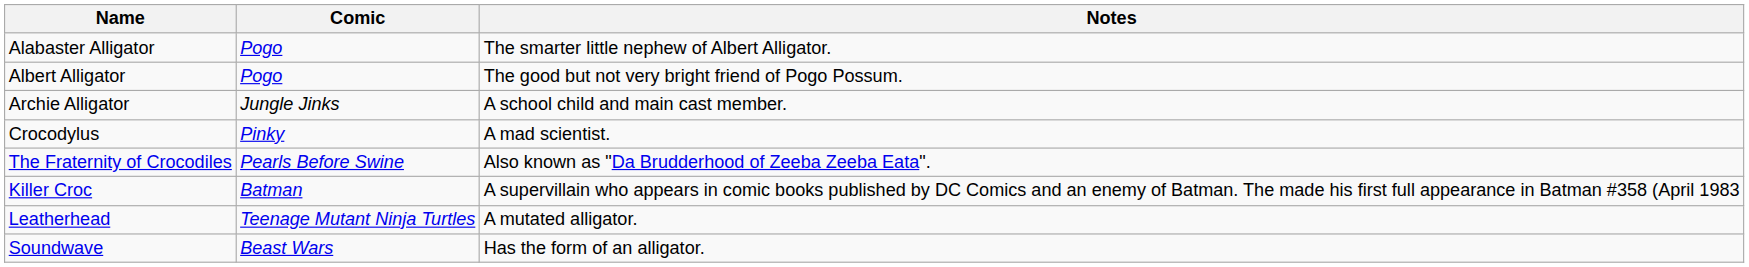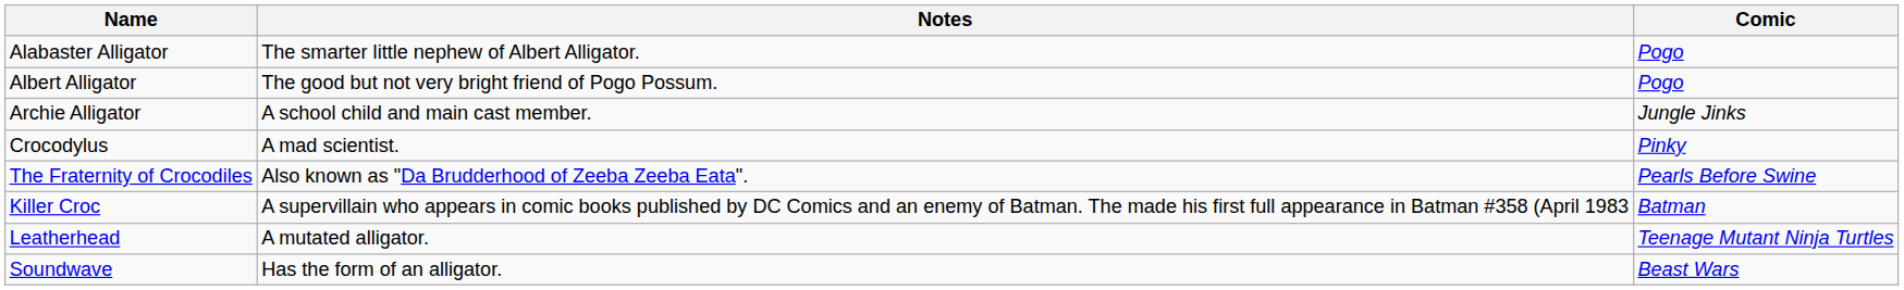 <table class="wikitable sortable">
 <tr>
 <th>Name</th>
+<th>Notes</th>
 <th>Comic</th>
-<th>Notes</th>
 </tr>
 <tr>
 <td>Alabaster Alligator</td>
+<td>The smarter little nephew of Albert Alligator.</td>
 <td><em><a href='#'>Pogo</a></em></td>
-<td>The smarter little nephew of Albert Alligator.</td>
 </tr>
 <tr>
 <td>Albert Alligator</td>
+<td>The good but not very bright friend of Pogo Possum.</td>
 <td><em><a href='#'>Pogo</a></em></td>
-<td>The good but not very bright friend of Pogo Possum.</td>
 </tr>
 <tr>
 <td>Archie Alligator</td>
+<td>A school child and main cast member.</td>
 <td><em>Jungle Jinks</em></td>
-<td>A school child and main cast member.</td>
 </tr>
 <tr>
 <td>Crocodylus</td>
+<td>A mad scientist.</td>
 <td><em><a href='#'>Pinky</a></em></td>
-<td>A mad scientist.</td>
 </tr>
 <tr>
 <td><a href='#'>The Fraternity of Crocodiles</a></td>
+<td>Also known as "<a href='#'>Da Brudderhood of Zeeba Zeeba Eata</a>".</td>
 <td><em><a href='#'>Pearls Before Swine</a></em></td>
-<td>Also known as "<a href='#'>Da Brudderhood of Zeeba Zeeba Eata</a>".</td>
 </tr>
 <tr>
 <td><a href='#'>Killer Croc</a></td>
+<td>A supervillain who appears in comic books published by DC Comics and an enemy of Batman. The made his first full appearance in Batman #358 (April 1983 </td>
 <td><em><a href='#'>Batman</a></em></td>
-<td>A supervillain who appears in comic books published by DC Comics and an enemy of Batman. The made his first full appearance in Batman #358 (April 1983 </td>
 </tr>
 <tr>
 <td><a href='#'>Leatherhead</a></td>
+<td>A mutated alligator.<br></td>
 <td><em><a href='#'>Teenage Mutant Ninja Turtles</a></em></td>
-<td>A mutated alligator.<br></td>
 </tr>
 <tr>
 <td><a href='#'>Soundwave</a></td>
+<td>Has the form of an alligator.</td>
 <td><em><a href='#'>Beast Wars</a></em></td>
-<td>Has the form of an alligator.</td>
 </tr>
 </table>
